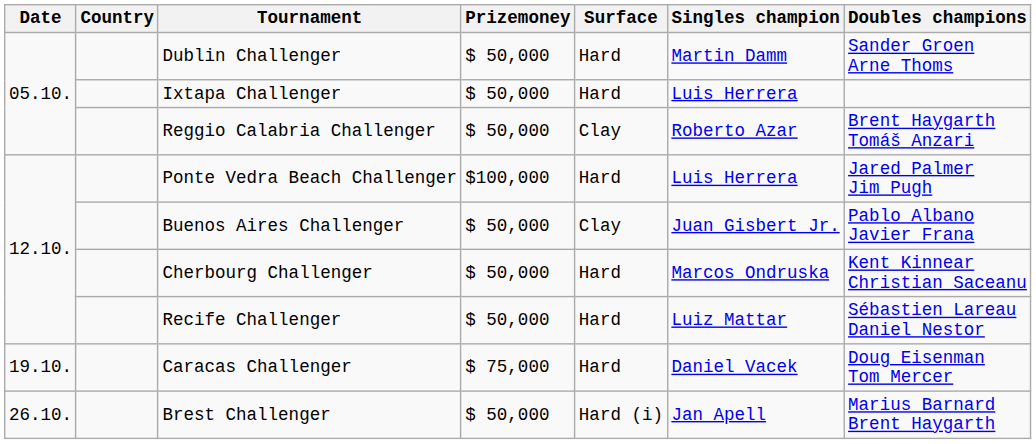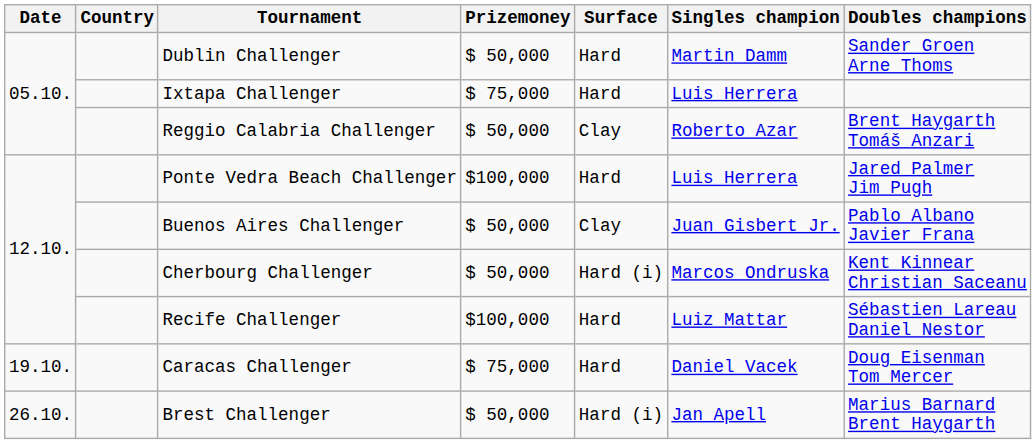 <table class="sortable wikitable" style=font-size:97%>
 <tr>
 <th>Date</th>
 <th>Country</th>
 <th>Tournament</th>
 <th>Prizemoney</th>
 <th>Surface</th>
 <th>Singles champion</th>
 <th>Doubles champions</th>
 </tr>
 <tr>
 <td rowspan="3">05.10.</td>
 <td></td>
 <td>Dublin Challenger</td>
 <td>$ 50,000</td>
 <td>Hard</td>
 <td> <a href='#'>Martin Damm</a></td>
 <td> <a href='#'>Sander Groen</a><br> <a href='#'>Arne Thoms</a></td>
 </tr>
 <tr>
 <td></td>
 <td>Ixtapa Challenger</td>
-<td>$ 50,000</td>
+<td>$ 75,000</td>
 <td>Hard</td>
 <td> <a href='#'>Luis Herrera</a></td>
 <td></td>
 </tr>
 <tr>
 <td></td>
 <td>Reggio Calabria Challenger</td>
 <td>$ 50,000</td>
 <td>Clay</td>
 <td> <a href='#'>Roberto Azar</a></td>
 <td> <a href='#'>Brent Haygarth</a><br> <a href='#'>Tomáš Anzari</a></td>
 </tr>
 <tr>
 <td rowspan="4">12.10.</td>
 <td></td>
 <td>Ponte Vedra Beach Challenger</td>
 <td>$100,000</td>
 <td>Hard</td>
 <td> <a href='#'>Luis Herrera</a></td>
 <td> <a href='#'>Jared Palmer</a><br> <a href='#'>Jim Pugh</a></td>
 </tr>
 <tr>
 <td></td>
 <td>Buenos Aires Challenger</td>
 <td>$ 50,000</td>
 <td>Clay</td>
 <td> <a href='#'>Juan Gisbert Jr.</a></td>
 <td> <a href='#'>Pablo Albano</a><br> <a href='#'>Javier Frana</a></td>
 </tr>
 <tr>
 <td></td>
 <td>Cherbourg Challenger</td>
 <td>$ 50,000</td>
-<td>Hard</td>
+<td>Hard (i)</td>
 <td> <a href='#'>Marcos Ondruska</a></td>
 <td> <a href='#'>Kent Kinnear</a><br> <a href='#'>Christian Saceanu</a></td>
 </tr>
 <tr>
 <td></td>
 <td>Recife Challenger</td>
-<td>$ 50,000</td>
+<td>$100,000</td>
 <td>Hard</td>
 <td> <a href='#'>Luiz Mattar</a></td>
 <td> <a href='#'>Sébastien Lareau</a><br> <a href='#'>Daniel Nestor</a></td>
 </tr>
 <tr>
 <td>19.10.</td>
 <td></td>
 <td>Caracas Challenger</td>
 <td>$ 75,000</td>
 <td>Hard</td>
 <td> <a href='#'>Daniel Vacek</a></td>
 <td> <a href='#'>Doug Eisenman</a><br> <a href='#'>Tom Mercer</a></td>
 </tr>
 <tr>
 <td>26.10.</td>
 <td></td>
 <td>Brest Challenger</td>
 <td>$ 50,000</td>
 <td>Hard (i)</td>
 <td> <a href='#'>Jan Apell</a></td>
 <td> <a href='#'>Marius Barnard</a><br> <a href='#'>Brent Haygarth</a></td>
 </tr>
 </table>
